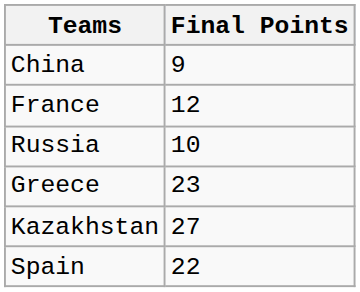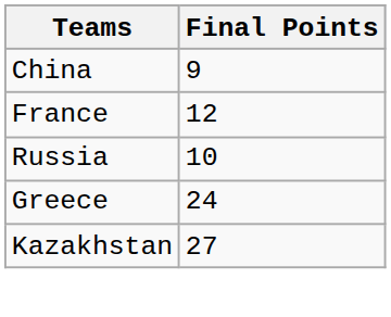 <table class="wikitable sortable">
 <tr style="background:#b0c4de; text-align:center;">
 <th>Teams</th>
 <th>Final Points</th>
 </tr>
 <tr>
 <td>China</td>
 <td>9</td>
 </tr>
 <tr>
 <td>France</td>
 <td>12</td>
 </tr>
 <tr>
 <td>Russia</td>
 <td>10</td>
 </tr>
 <tr>
 <td>Greece</td>
-<td>23</td>
+<td>24</td>
 </tr>
 <tr>
 <td>Kazakhstan</td>
 <td>27</td>
 </tr>
-<tr>
-<td>Spain</td>
-<td>22</td>
-</tr>
 </table>
